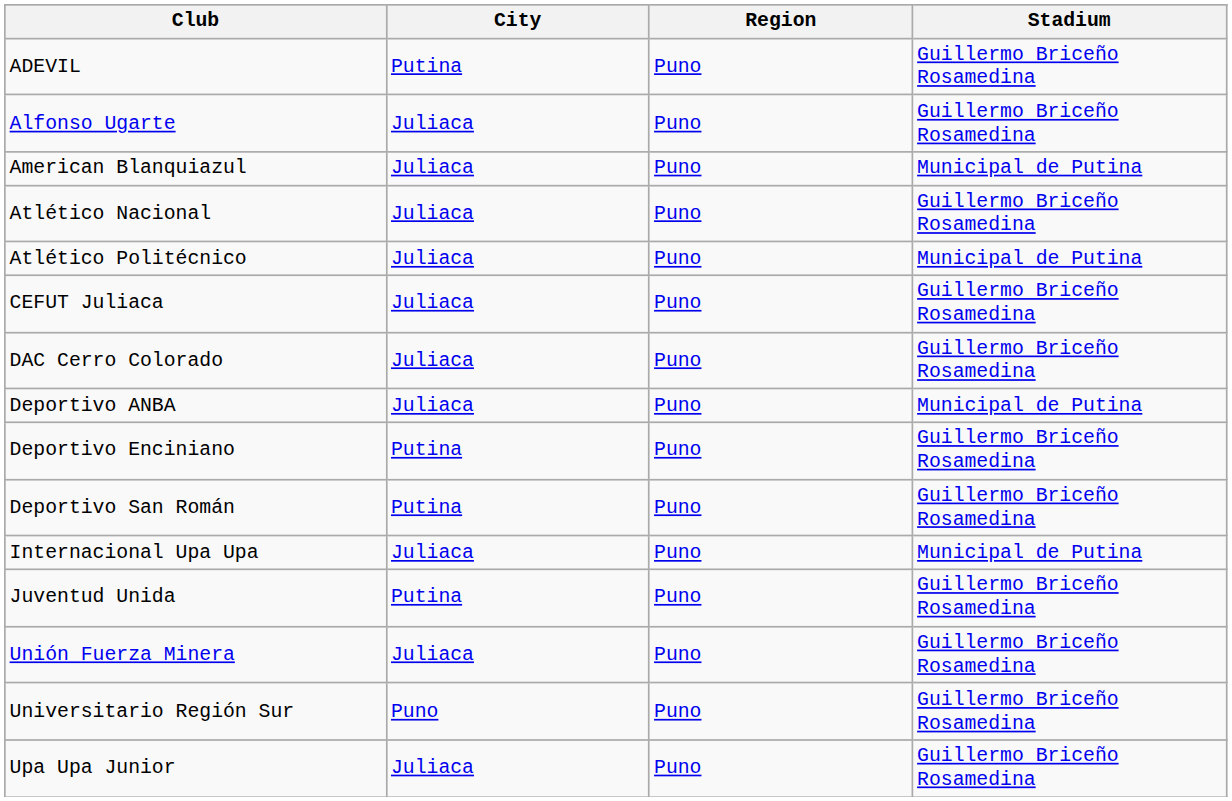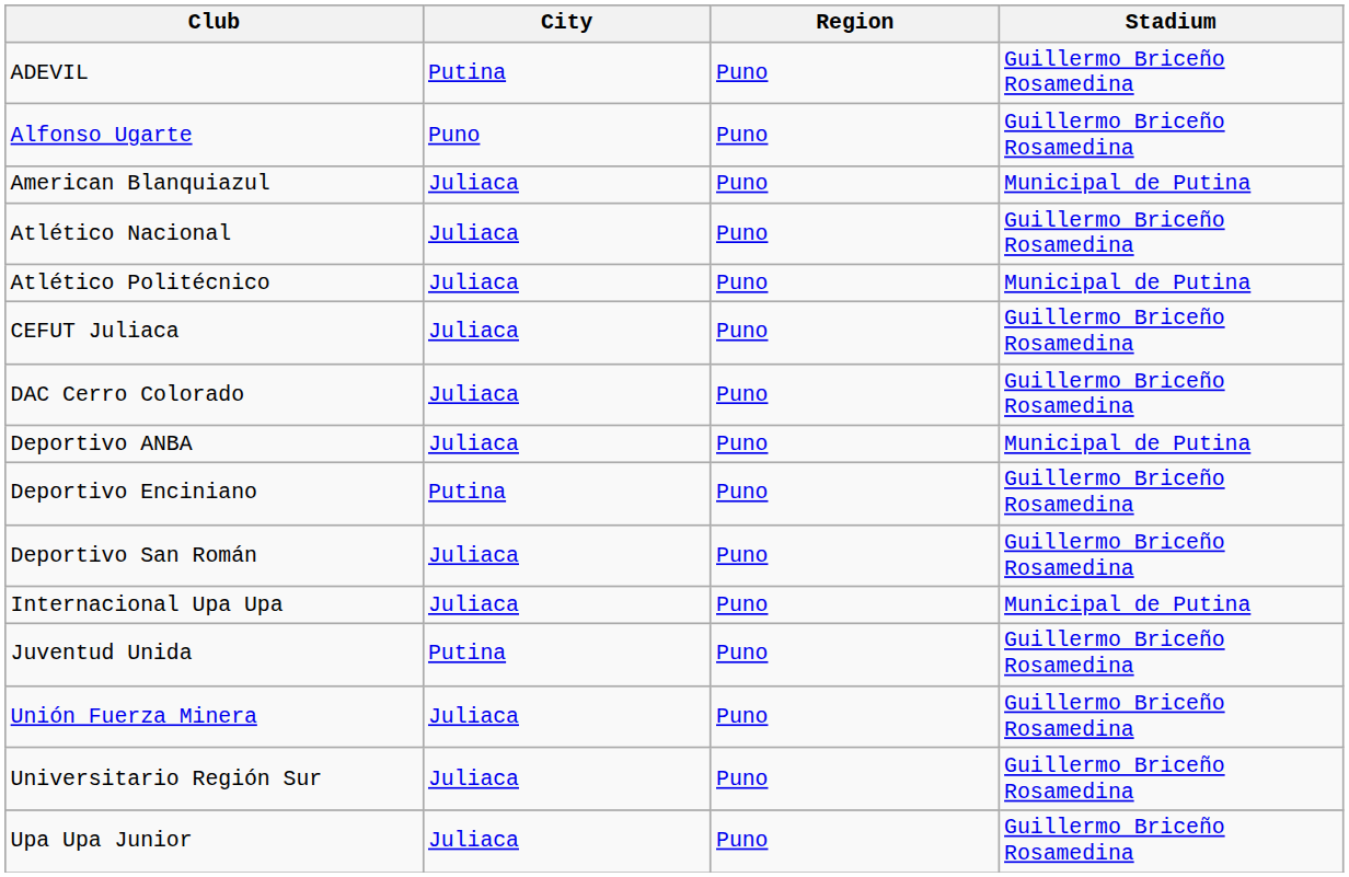 <table class="wikitable sortable" style="font-size:90%">
 <tr>
 <th width=220px>Club</th>
 <th width=150px>City</th>
 <th width=150px>Region</th>
 <th width=180px>Stadium</th>
 </tr>
 <tr>
 <td>ADEVIL</td>
 <td><a href='#'>Putina</a></td>
 <td><a href='#'>Puno</a></td>
 <td><a href='#'>Guillermo Briceño Rosamedina</a></td>
 </tr>
 <tr>
 <td><a href='#'>Alfonso Ugarte</a></td>
-<td><a href='#'>Juliaca</a></td>
+<td><a href='#'>Puno</a></td>
 <td><a href='#'>Puno</a></td>
 <td><a href='#'>Guillermo Briceño Rosamedina</a></td>
 </tr>
 <tr>
 <td>American Blanquiazul</td>
 <td><a href='#'>Juliaca</a></td>
 <td><a href='#'>Puno</a></td>
 <td><a href='#'>Municipal de Putina</a></td>
 </tr>
 <tr>
 <td>Atlético Nacional</td>
 <td><a href='#'>Juliaca</a></td>
 <td><a href='#'>Puno</a></td>
 <td><a href='#'>Guillermo Briceño Rosamedina</a></td>
 </tr>
 <tr>
 <td>Atlético Politécnico</td>
 <td><a href='#'>Juliaca</a></td>
 <td><a href='#'>Puno</a></td>
 <td><a href='#'>Municipal de Putina</a></td>
 </tr>
 <tr>
 <td>CEFUT Juliaca</td>
 <td><a href='#'>Juliaca</a></td>
 <td><a href='#'>Puno</a></td>
 <td><a href='#'>Guillermo Briceño Rosamedina</a></td>
 </tr>
 <tr>
 <td>DAC Cerro Colorado</td>
 <td><a href='#'>Juliaca</a></td>
 <td><a href='#'>Puno</a></td>
 <td><a href='#'>Guillermo Briceño Rosamedina</a></td>
 </tr>
 <tr>
 <td>Deportivo ANBA</td>
 <td><a href='#'>Juliaca</a></td>
 <td><a href='#'>Puno</a></td>
 <td><a href='#'>Municipal de Putina</a></td>
 </tr>
 <tr>
 <td>Deportivo Enciniano</td>
 <td><a href='#'>Putina</a></td>
 <td><a href='#'>Puno</a></td>
 <td><a href='#'>Guillermo Briceño Rosamedina</a></td>
 </tr>
 <tr>
 <td>Deportivo San Román</td>
-<td><a href='#'>Putina</a></td>
+<td><a href='#'>Juliaca</a></td>
 <td><a href='#'>Puno</a></td>
 <td><a href='#'>Guillermo Briceño Rosamedina</a></td>
 </tr>
 <tr>
 <td>Internacional Upa Upa</td>
 <td><a href='#'>Juliaca</a></td>
 <td><a href='#'>Puno</a></td>
 <td><a href='#'>Municipal de Putina</a></td>
 </tr>
 <tr>
 <td>Juventud Unida</td>
 <td><a href='#'>Putina</a></td>
 <td><a href='#'>Puno</a></td>
 <td><a href='#'>Guillermo Briceño Rosamedina</a></td>
 </tr>
 <tr>
 <td><a href='#'>Unión Fuerza Minera</a></td>
 <td><a href='#'>Juliaca</a></td>
 <td><a href='#'>Puno</a></td>
 <td><a href='#'>Guillermo Briceño Rosamedina</a></td>
 </tr>
 <tr>
 <td>Universitario Región Sur</td>
-<td><a href='#'>Puno</a></td>
+<td><a href='#'>Juliaca</a></td>
 <td><a href='#'>Puno</a></td>
 <td><a href='#'>Guillermo Briceño Rosamedina</a></td>
 </tr>
 <tr>
 <td>Upa Upa Junior</td>
 <td><a href='#'>Juliaca</a></td>
 <td><a href='#'>Puno</a></td>
 <td><a href='#'>Guillermo Briceño Rosamedina</a></td>
 </tr>
 <tr>
 </tr>
 </table>
